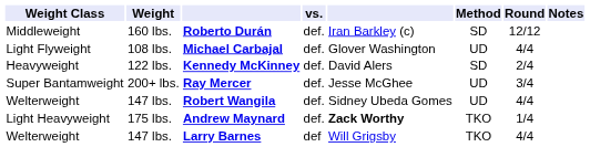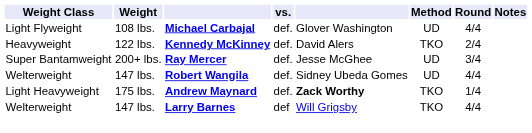 <table class="toccolours" style="font-size: 85%;">
 <tr>
 <th style="background:#e6e8fa; color:#000; text-align:center;">Weight Class</th>
 <th style="background:#e6e8fa; color:#000; text-align:center;">Weight</th>
 <th style="background:#e6e8fa; color:#000; text-align:center;"></th>
 <th style="background:#e6e8fa; color:#000; text-align:center;">vs.</th>
 <th style="background:#e6e8fa; color:#000; text-align:center;"></th>
 <th style="background:#e6e8fa; color:#000; text-align:center;">Method</th>
 <th style="background:#e6e8fa; color:#000; text-align:center;">Round</th>
 <th style="background:#e6e8fa; color:#000; text-align:center;">Notes</th>
-</tr>
-<tr>
-<td>Middleweight</td>
-<td>160 lbs.</td>
-<td><strong><a href='#'>Roberto Durán</a></strong></td>
-<td>def.</td>
-<td><a href='#'>Iran Barkley</a> (c)</td>
-<td align=center>SD</td>
-<td align=center>12/12</td>
-<td></td>
 </tr>
 <tr>
 <td>Light Flyweight</td>
 <td>108 lbs.</td>
 <td><strong><a href='#'>Michael Carbajal</a></strong></td>
 <td>def.</td>
 <td>Glover Washington</td>
 <td align=center>UD</td>
 <td align=center>4/4</td>
 </tr>
 <tr>
 <td>Heavyweight</td>
 <td>122 lbs.</td>
 <td><strong><a href='#'>Kennedy McKinney</a></strong></td>
 <td>def.</td>
 <td>David Alers</td>
-<td align=center>SD</td>
+<td align=center>TKO</td>
 <td align=center>2/4</td>
 </tr>
 <tr>
 <td>Super Bantamweight</td>
 <td>200+ lbs.</td>
 <td><strong><a href='#'>Ray Mercer</a></strong></td>
 <td>def.</td>
 <td>Jesse McGhee</td>
 <td align=center>UD</td>
 <td align=center>3/4</td>
 </tr>
 <tr>
 <td>Welterweight</td>
 <td>147 lbs.</td>
 <td><strong><a href='#'>Robert Wangila</a></strong></td>
 <td>def.</td>
 <td>Sidney Ubeda Gomes</td>
 <td align=center>UD</td>
 <td align=center>4/4</td>
 </tr>
 <tr>
 <td>Light Heavyweight</td>
 <td>175 lbs.</td>
 <td><strong><a href='#'>Andrew Maynard</a></strong></td>
 <td>def.</td>
 <td><strong>Zack Worthy</strong></td>
 <td align=center>TKO</td>
 <td align=center>1/4</td>
 </tr>
 <tr>
 <td>Welterweight</td>
 <td>147 lbs.</td>
 <td><strong><a href='#'>Larry Barnes</a></strong></td>
 <td>def</td>
 <td><a href='#'>Will Grigsby</a></td>
 <td align=center>TKO</td>
 <td align=center>4/4</td>
 </tr>
 </table>
